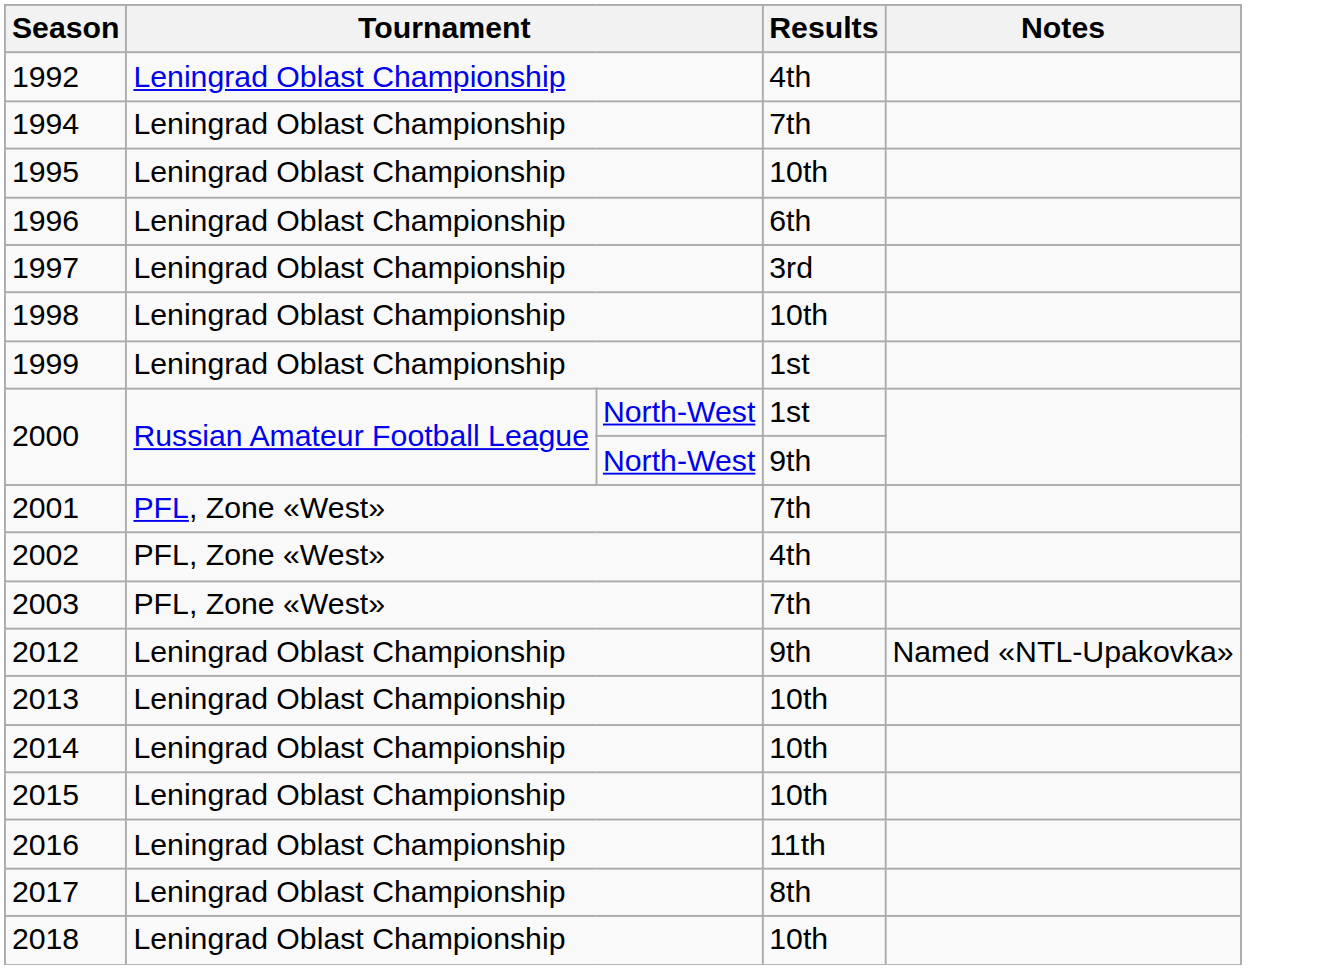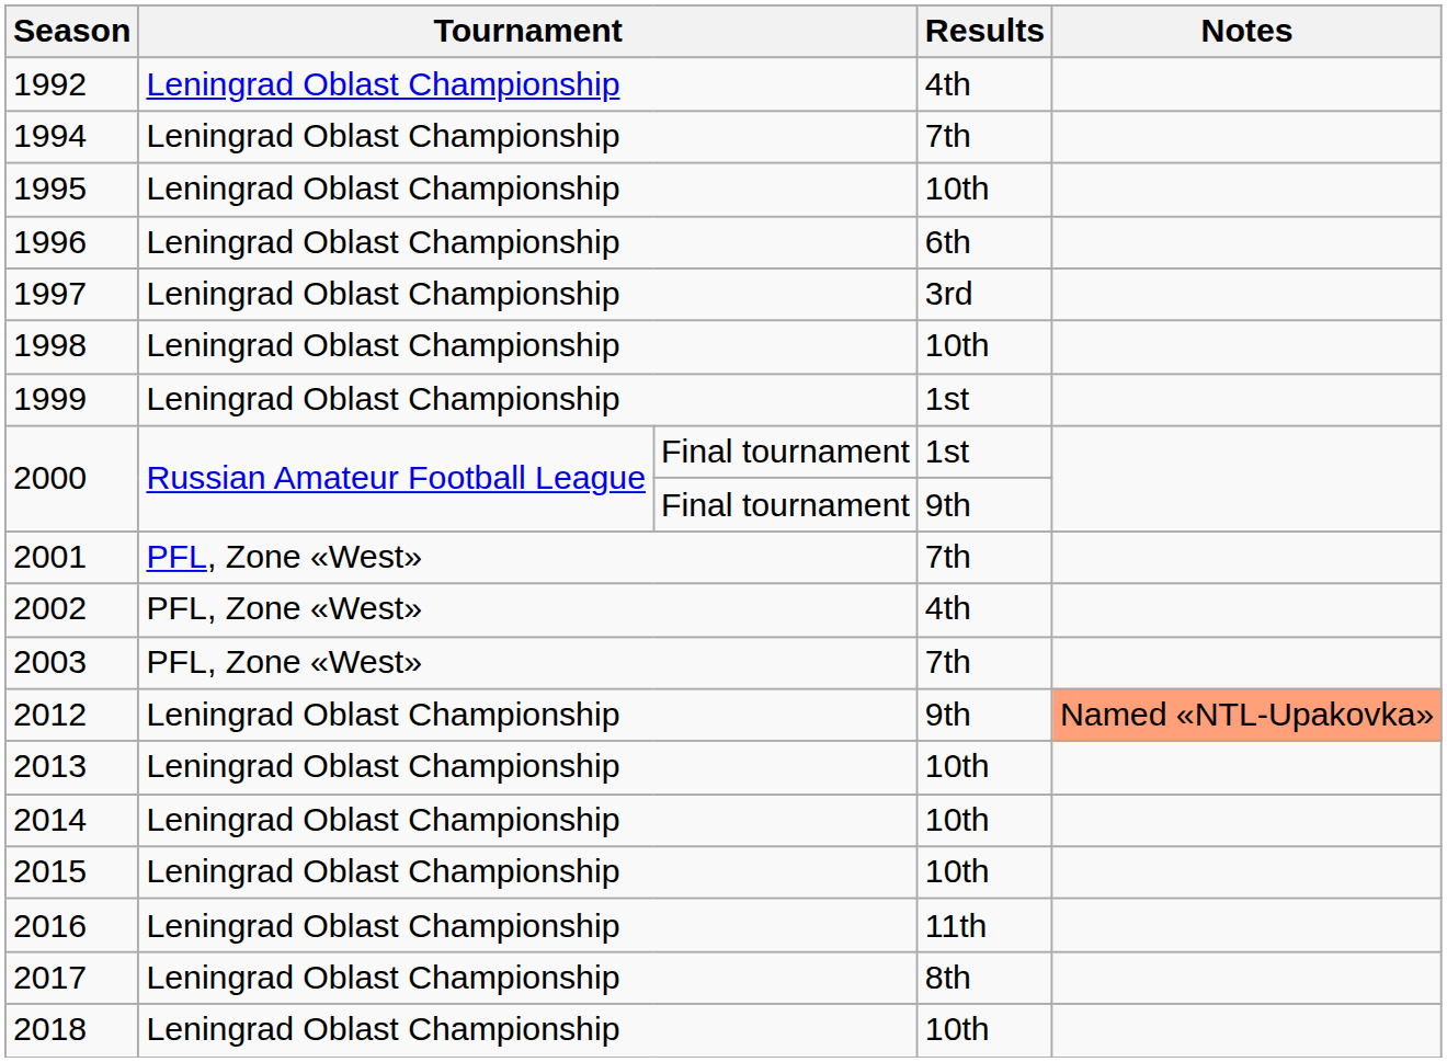 <table class="wikitable">
 <tr>
 <th>Season</th>
 <th colspan=2>Tournament</th>
 <th>Results</th>
 <th>Notes</th>
 </tr>
 <tr>
 <td>1992</td>
 <td colspan=2><a href='#'>Leningrad Oblast Championship</a></td>
 <td>4th</td>
 <td></td>
 </tr>
 <tr>
 <td>1994</td>
 <td colspan=2>Leningrad Oblast Championship</td>
 <td>7th</td>
 <td></td>
 </tr>
 <tr>
 <td>1995</td>
 <td colspan=2>Leningrad Oblast Championship</td>
 <td>10th</td>
 <td></td>
 </tr>
 <tr>
 <td>1996</td>
 <td colspan=2>Leningrad Oblast Championship</td>
 <td>6th</td>
 <td></td>
 </tr>
 <tr>
 <td>1997</td>
 <td colspan=2>Leningrad Oblast Championship</td>
 <td>3rd</td>
 <td></td>
 </tr>
 <tr>
 <td>1998</td>
 <td colspan=2>Leningrad Oblast Championship</td>
 <td>10th</td>
 <td></td>
 </tr>
 <tr>
 <td>1999</td>
 <td colspan=2>Leningrad Oblast Championship</td>
 <td>1st</td>
 <td></td>
 </tr>
 <tr>
 <td rowspan=2>2000</td>
 <td rowspan=2><a href='#'>Russian Amateur Football League</a></td>
-<td><a href='#'>North-West</a></td>
+<td>Final tournament</td>
 <td>1st</td>
 <td rowspan=2></td>
 </tr>
 <tr>
-<td><a href='#'>North-West</a></td>
+<td>Final tournament</td>
 <td>9th</td>
 </tr>
 <tr>
 <td>2001</td>
 <td colspan=2><a href='#'>PFL</a>, Zone «West»</td>
 <td>7th</td>
 <td></td>
 </tr>
 <tr>
 <td>2002</td>
 <td colspan=2>PFL, Zone «West»</td>
 <td>4th</td>
 <td></td>
 </tr>
 <tr>
 <td>2003</td>
 <td colspan=2>PFL, Zone «West»</td>
 <td>7th</td>
 <td></td>
 </tr>
 <tr>
 <td>2012</td>
 <td colspan=2>Leningrad Oblast Championship</td>
 <td>9th</td>
-<td>Named «NTL-Upakovka»</td>
+<td style="background: lightsalmon;">Named «NTL-Upakovka»</td>
 </tr>
 <tr>
 <td>2013</td>
 <td colspan=2>Leningrad Oblast Championship</td>
 <td>10th</td>
 <td></td>
 </tr>
 <tr>
 <td>2014</td>
 <td colspan=2>Leningrad Oblast Championship</td>
 <td>10th</td>
 <td></td>
 </tr>
 <tr>
 <td>2015</td>
 <td colspan=2>Leningrad Oblast Championship</td>
 <td>10th</td>
 <td></td>
 </tr>
 <tr>
 <td>2016</td>
 <td colspan=2>Leningrad Oblast Championship</td>
 <td>11th</td>
 <td></td>
 </tr>
 <tr>
 <td>2017</td>
 <td colspan=2>Leningrad Oblast Championship</td>
 <td>8th</td>
 <td></td>
 </tr>
 <tr>
 <td>2018</td>
 <td colspan=2>Leningrad Oblast Championship</td>
 <td>10th</td>
 <td></td>
 </tr>
 </table>
